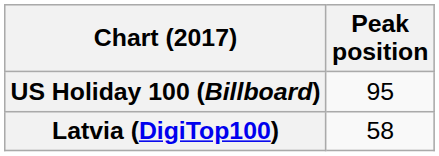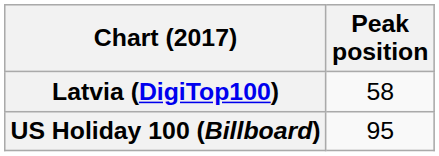 <table class="wikitable plainrowheaders">
 <tr>
 <th scope="col">Chart (2017)</th>
 <th scope="col">Peak<br>position</th>
 </tr>
 <tr>
+<th scope="row">Latvia (<a href='#'>DigiTop100</a>)</th>
+<td style="text-align:center;">58</td>
+</tr>
+<tr>
 <th scope="row">US Holiday 100 (<em>Billboard</em>) </th>
 <td style="text-align:center;">95</td>
 </tr>
-<tr>
-<th scope="row">Latvia (<a href='#'>DigiTop100</a>)</th>
-<td style="text-align:center;">58</td>
-</tr>
 </table>
